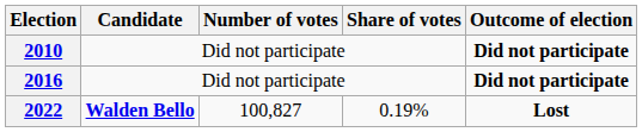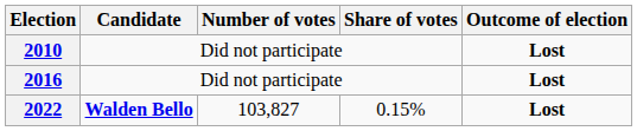 <table class="sortable wikitable" style="text-align:center">
 <tr>
 <th>Election</th>
 <th>Candidate</th>
 <th>Number of votes</th>
 <th>Share of votes</th>
 <th>Outcome of election</th>
 </tr>
 <tr>
 <th><a href='#'>2010</a></th>
 <td colspan="3">Did not participate</td>
-<td><strong>Did not participate</strong></td>
+<td><strong>Lost</strong></td>
 </tr>
 <tr>
 <th><a href='#'>2016</a></th>
 <td colspan="3">Did not participate</td>
-<td><strong>Did not participate</strong></td>
+<td><strong>Lost</strong></td>
 </tr>
 <tr>
 <th><a href='#'>2022</a></th>
 <td><strong><a href='#'>Walden Bello</a></strong></td>
-<td>100,827</td>
-<td>0.19%</td>
+<td>103,827</td>
+<td>0.15%</td>
 <td><strong>Lost</strong></td>
 </tr>
 </table>
